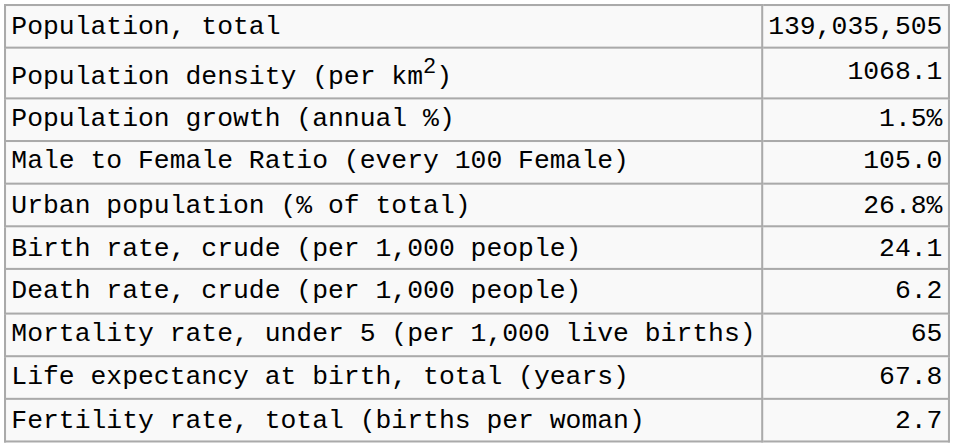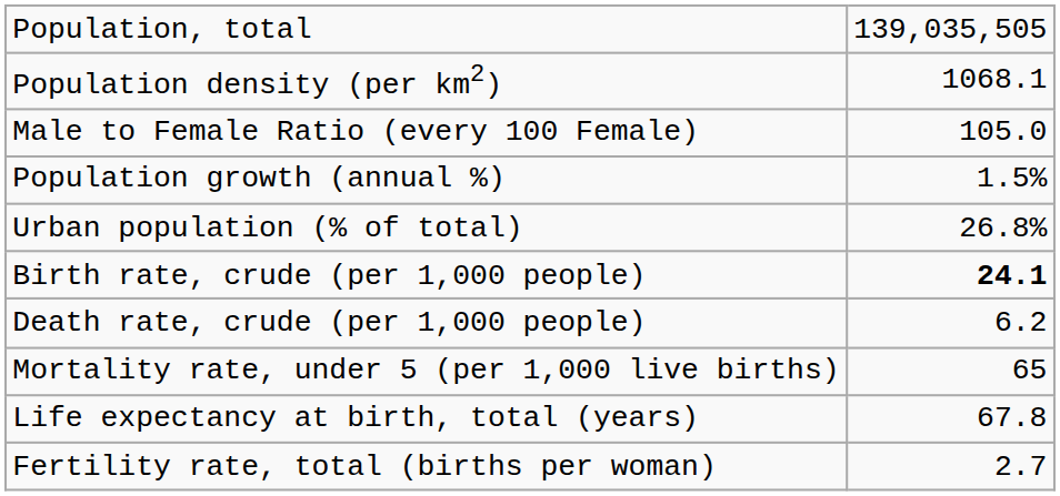 <table class="wikitable">
 <tr>
 <td>Population, total</td>
 <td style="text-align: right;">139,035,505</td>
 </tr>
 <tr>
 <td>Population density (per km<sup>2</sup>)</td>
 <td style="text-align: right;">1068.1</td>
 </tr>
 <tr>
+<td>Male to Female Ratio (every 100 Female)</td>
+<td style="text-align: right;">105.0</td>
+</tr>
+<tr>
 <td>Population growth (annual %)</td>
 <td style="text-align: right;">1.5%</td>
-</tr>
-<tr>
-<td>Male to Female Ratio (every 100 Female)</td>
-<td style="text-align: right;">105.0</td>
 </tr>
 <tr>
 <td>Urban population (% of total)</td>
 <td style="text-align: right;">26.8%</td>
 </tr>
 <tr>
 <td>Birth rate, crude (per 1,000 people)</td>
-<td style="text-align: right;">24.1</td>
+<td style="text-align: right;"><strong>24.1</strong></td>
 </tr>
 <tr>
 <td>Death rate, crude (per 1,000 people)</td>
 <td style="text-align: right;">6.2</td>
 </tr>
 <tr>
 <td>Mortality rate, under 5 (per 1,000 live births)</td>
 <td style="text-align: right;">65</td>
 </tr>
 <tr>
 <td>Life expectancy at birth, total (years)</td>
 <td style="text-align: right;">67.8</td>
 </tr>
 <tr>
 <td>Fertility rate, total (births per woman)</td>
 <td style="text-align: right;">2.7</td>
 </tr>
 </table>
